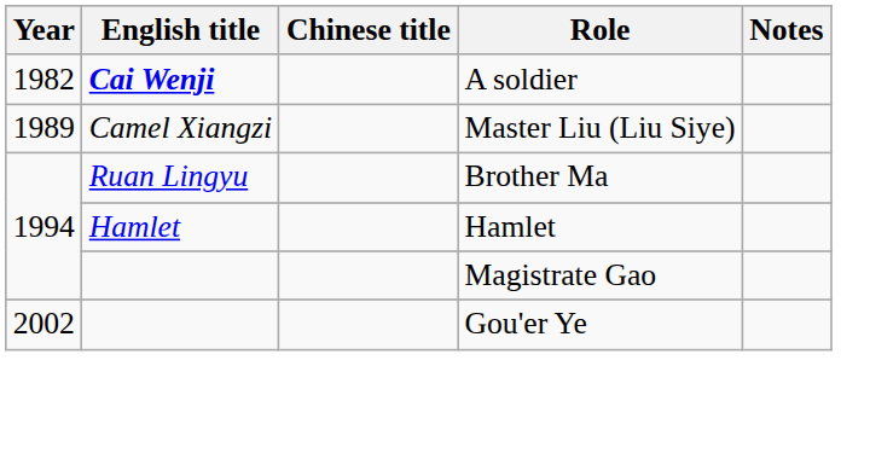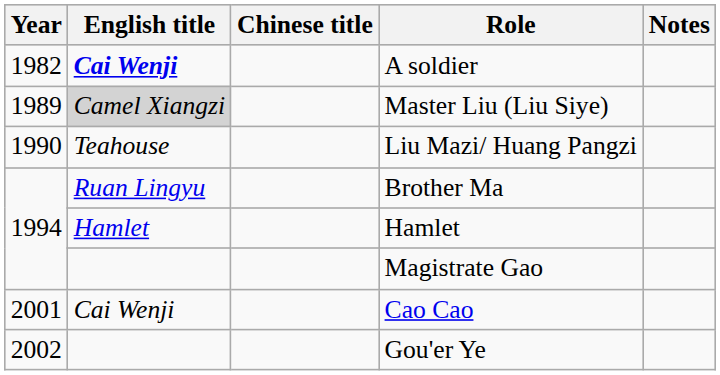 <table class="wikitable">
 <tr>
 <th>Year</th>
 <th>English title</th>
 <th>Chinese title</th>
 <th>Role</th>
 <th>Notes</th>
 </tr>
 <tr>
 <td>1982</td>
 <td><strong><em><a href='#'>Cai Wenji</a></em></strong></td>
 <td></td>
 <td>A soldier</td>
 <td></td>
 </tr>
 <tr>
 <td>1989</td>
-<td><em>Camel Xiangzi</em></td>
+<td style="background: lightgrey;"><em>Camel Xiangzi</em></td>
 <td></td>
 <td>Master Liu (Liu Siye)</td>
+<td></td>
+</tr>
+<tr>
+<td>1990</td>
+<td><em>Teahouse</em></td>
+<td></td>
+<td>Liu Mazi/ Huang Pangzi</td>
 <td></td>
 </tr>
 <tr>
 <td rowspan=3>1994</td>
 <td><em><a href='#'>Ruan Lingyu</a></em></td>
 <td></td>
 <td>Brother Ma</td>
 <td></td>
 </tr>
 <tr>
 <td><em><a href='#'>Hamlet</a></em></td>
 <td></td>
 <td>Hamlet</td>
 <td></td>
 </tr>
 <tr>
 <td></td>
 <td></td>
 <td>Magistrate Gao</td>
 <td></td>
 </tr>
 <tr>
+<td>2001</td>
+<td><em>Cai Wenji</em></td>
+<td></td>
+<td><a href='#'>Cao Cao</a></td>
+<td></td>
+</tr>
+<tr>
 <td>2002</td>
 <td></td>
 <td></td>
 <td>Gou'er Ye</td>
 <td></td>
 </tr>
 </table>
